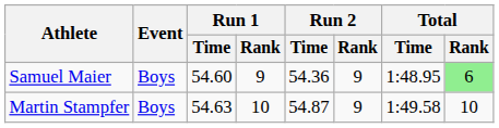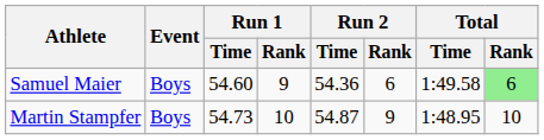 <table class="wikitable" style="font-size:90%">
 <tr>
 <th rowspan="2">Athlete</th>
 <th rowspan="2">Event</th>
 <th colspan="2">Run 1</th>
 <th colspan="2">Run 2</th>
 <th colspan="2">Total</th>
 </tr>
 <tr style="font-size:95%">
 <th>Time</th>
 <th>Rank</th>
 <th>Time</th>
 <th>Rank</th>
 <th>Time</th>
 <th>Rank</th>
 </tr>
 <tr align=center>
 <td align=left><a href='#'>Samuel Maier</a></td>
 <td align=left><a href='#'>Boys</a></td>
 <td>54.60</td>
 <td>9</td>
 <td>54.36</td>
-<td>9</td>
-<td>1:48.95</td>
+<td>6</td>
+<td>1:49.58</td>
 <td style="background: lightgreen;">6</td>
 </tr>
 <tr align=center>
 <td align=left><a href='#'>Martin Stampfer</a></td>
 <td align=left><a href='#'>Boys</a></td>
-<td>54.63</td>
+<td>54.73</td>
 <td>10</td>
 <td>54.87</td>
 <td>9</td>
-<td>1:49.58</td>
+<td>1:48.95</td>
 <td>10</td>
 </tr>
 </table>
